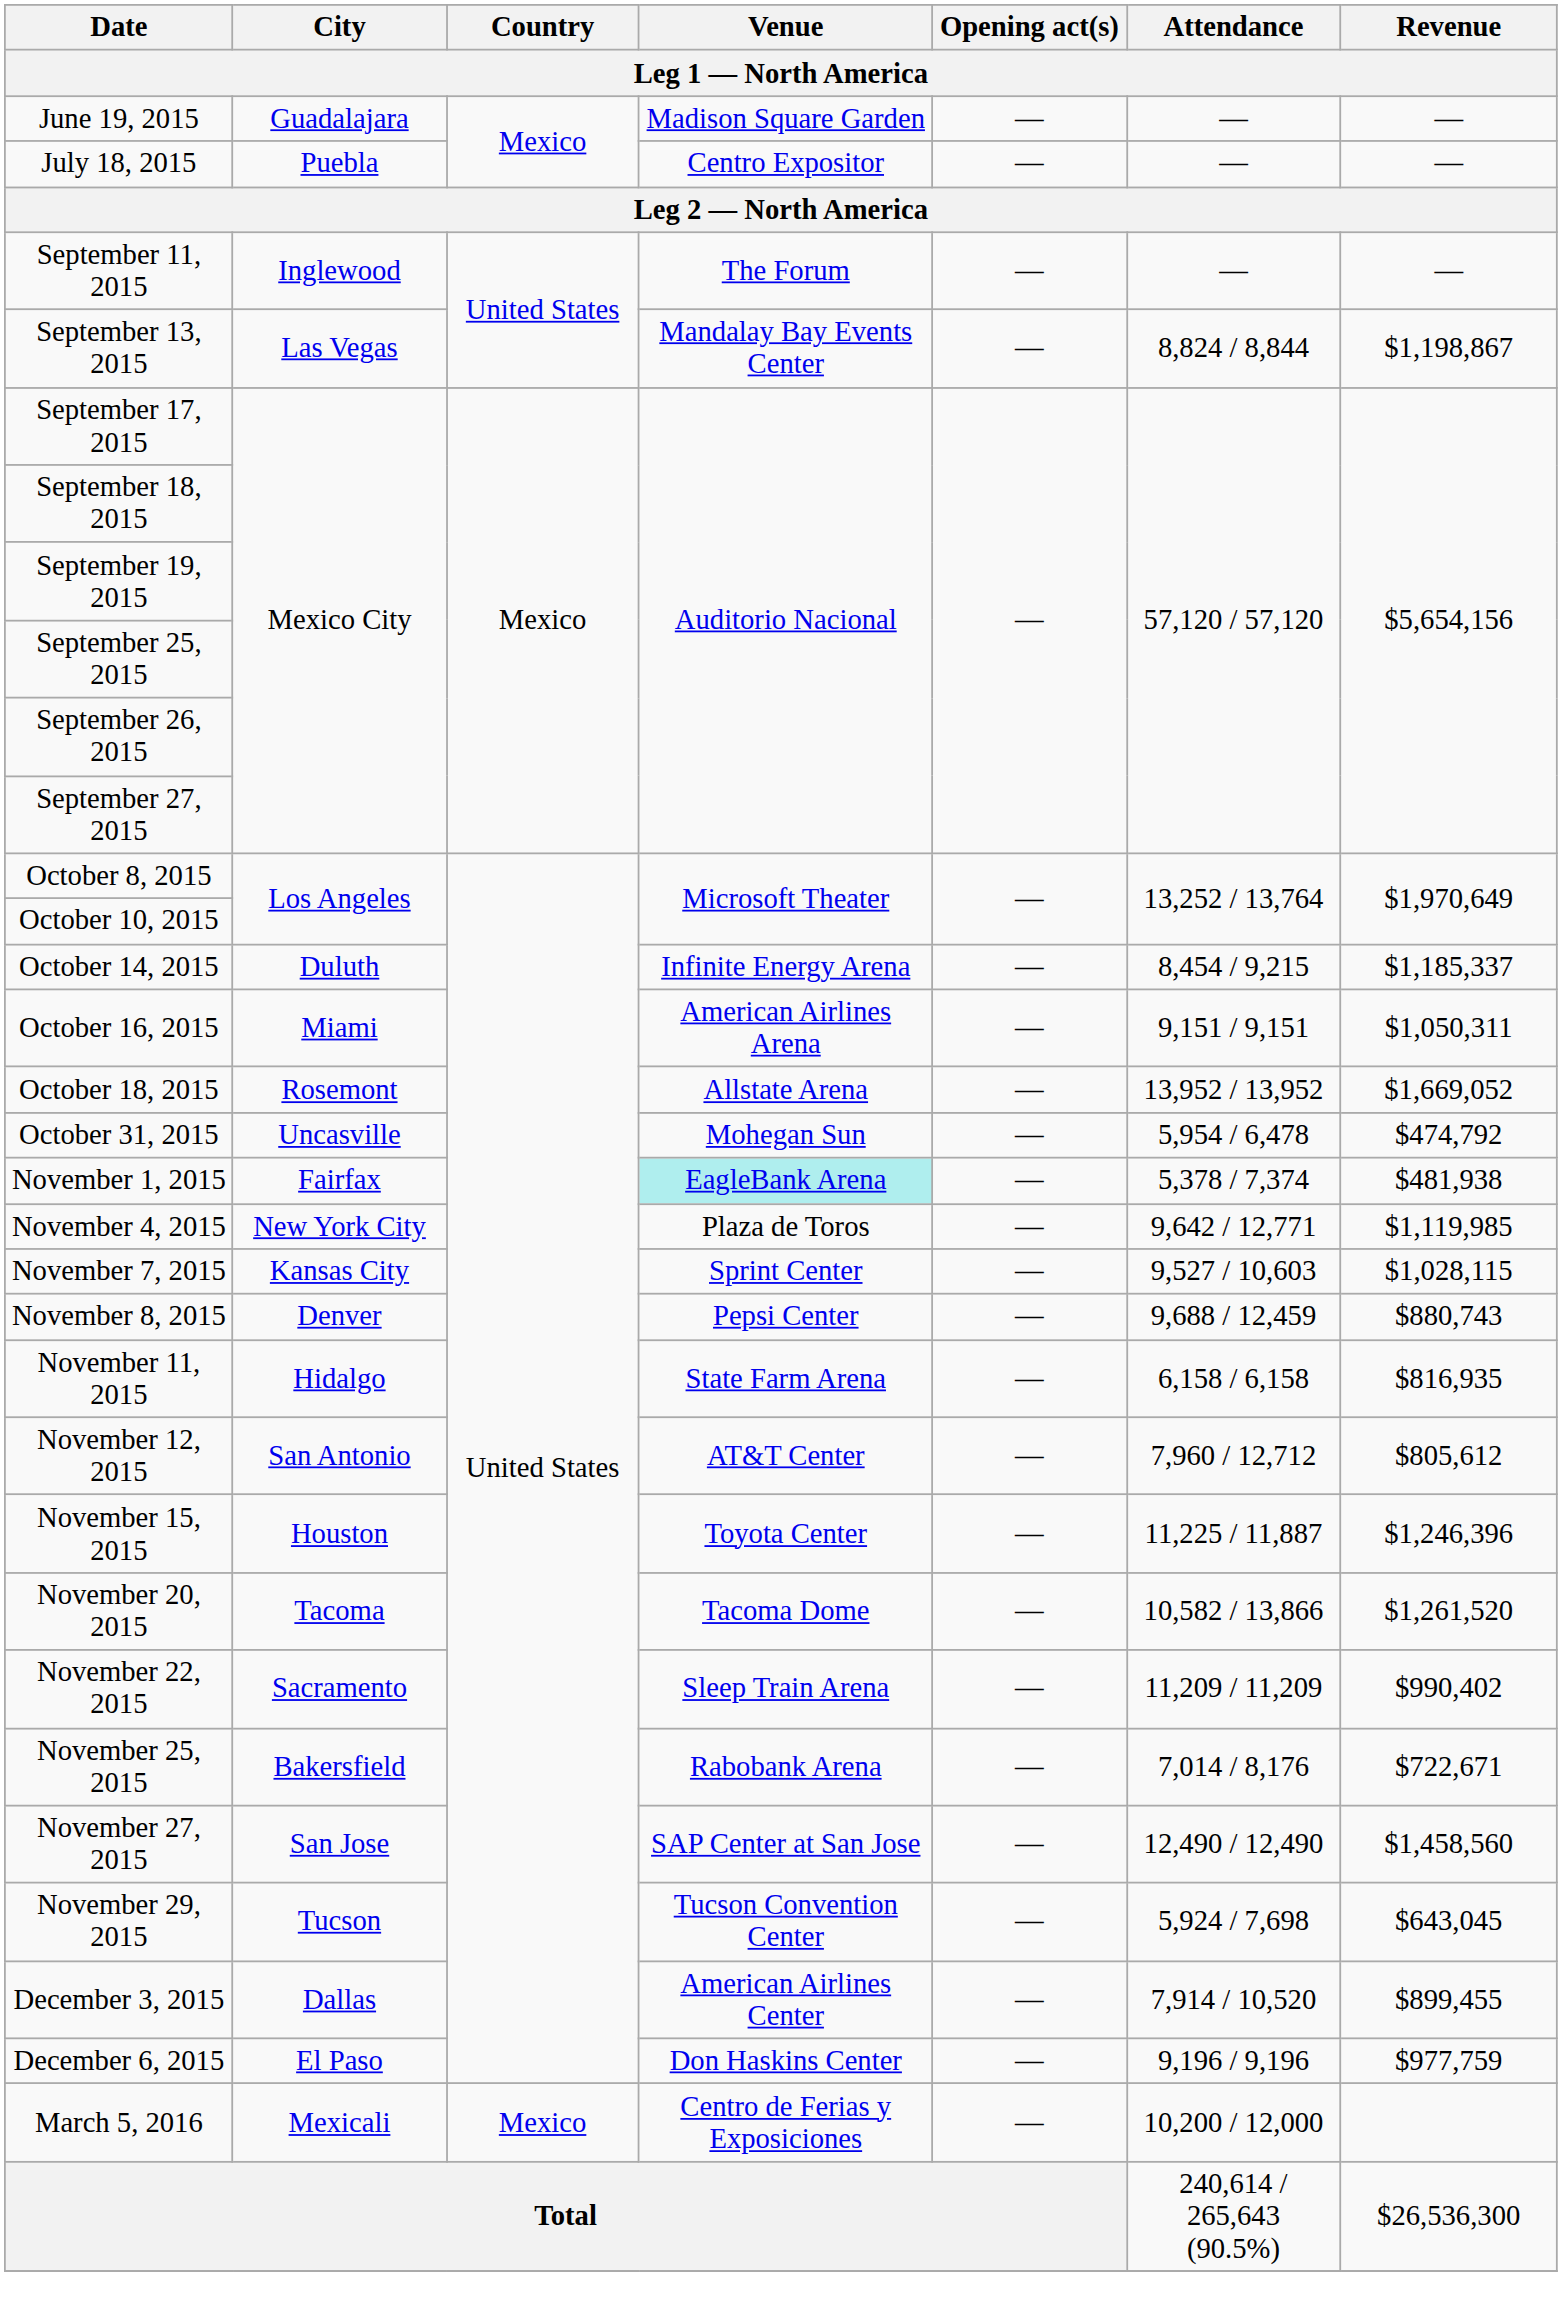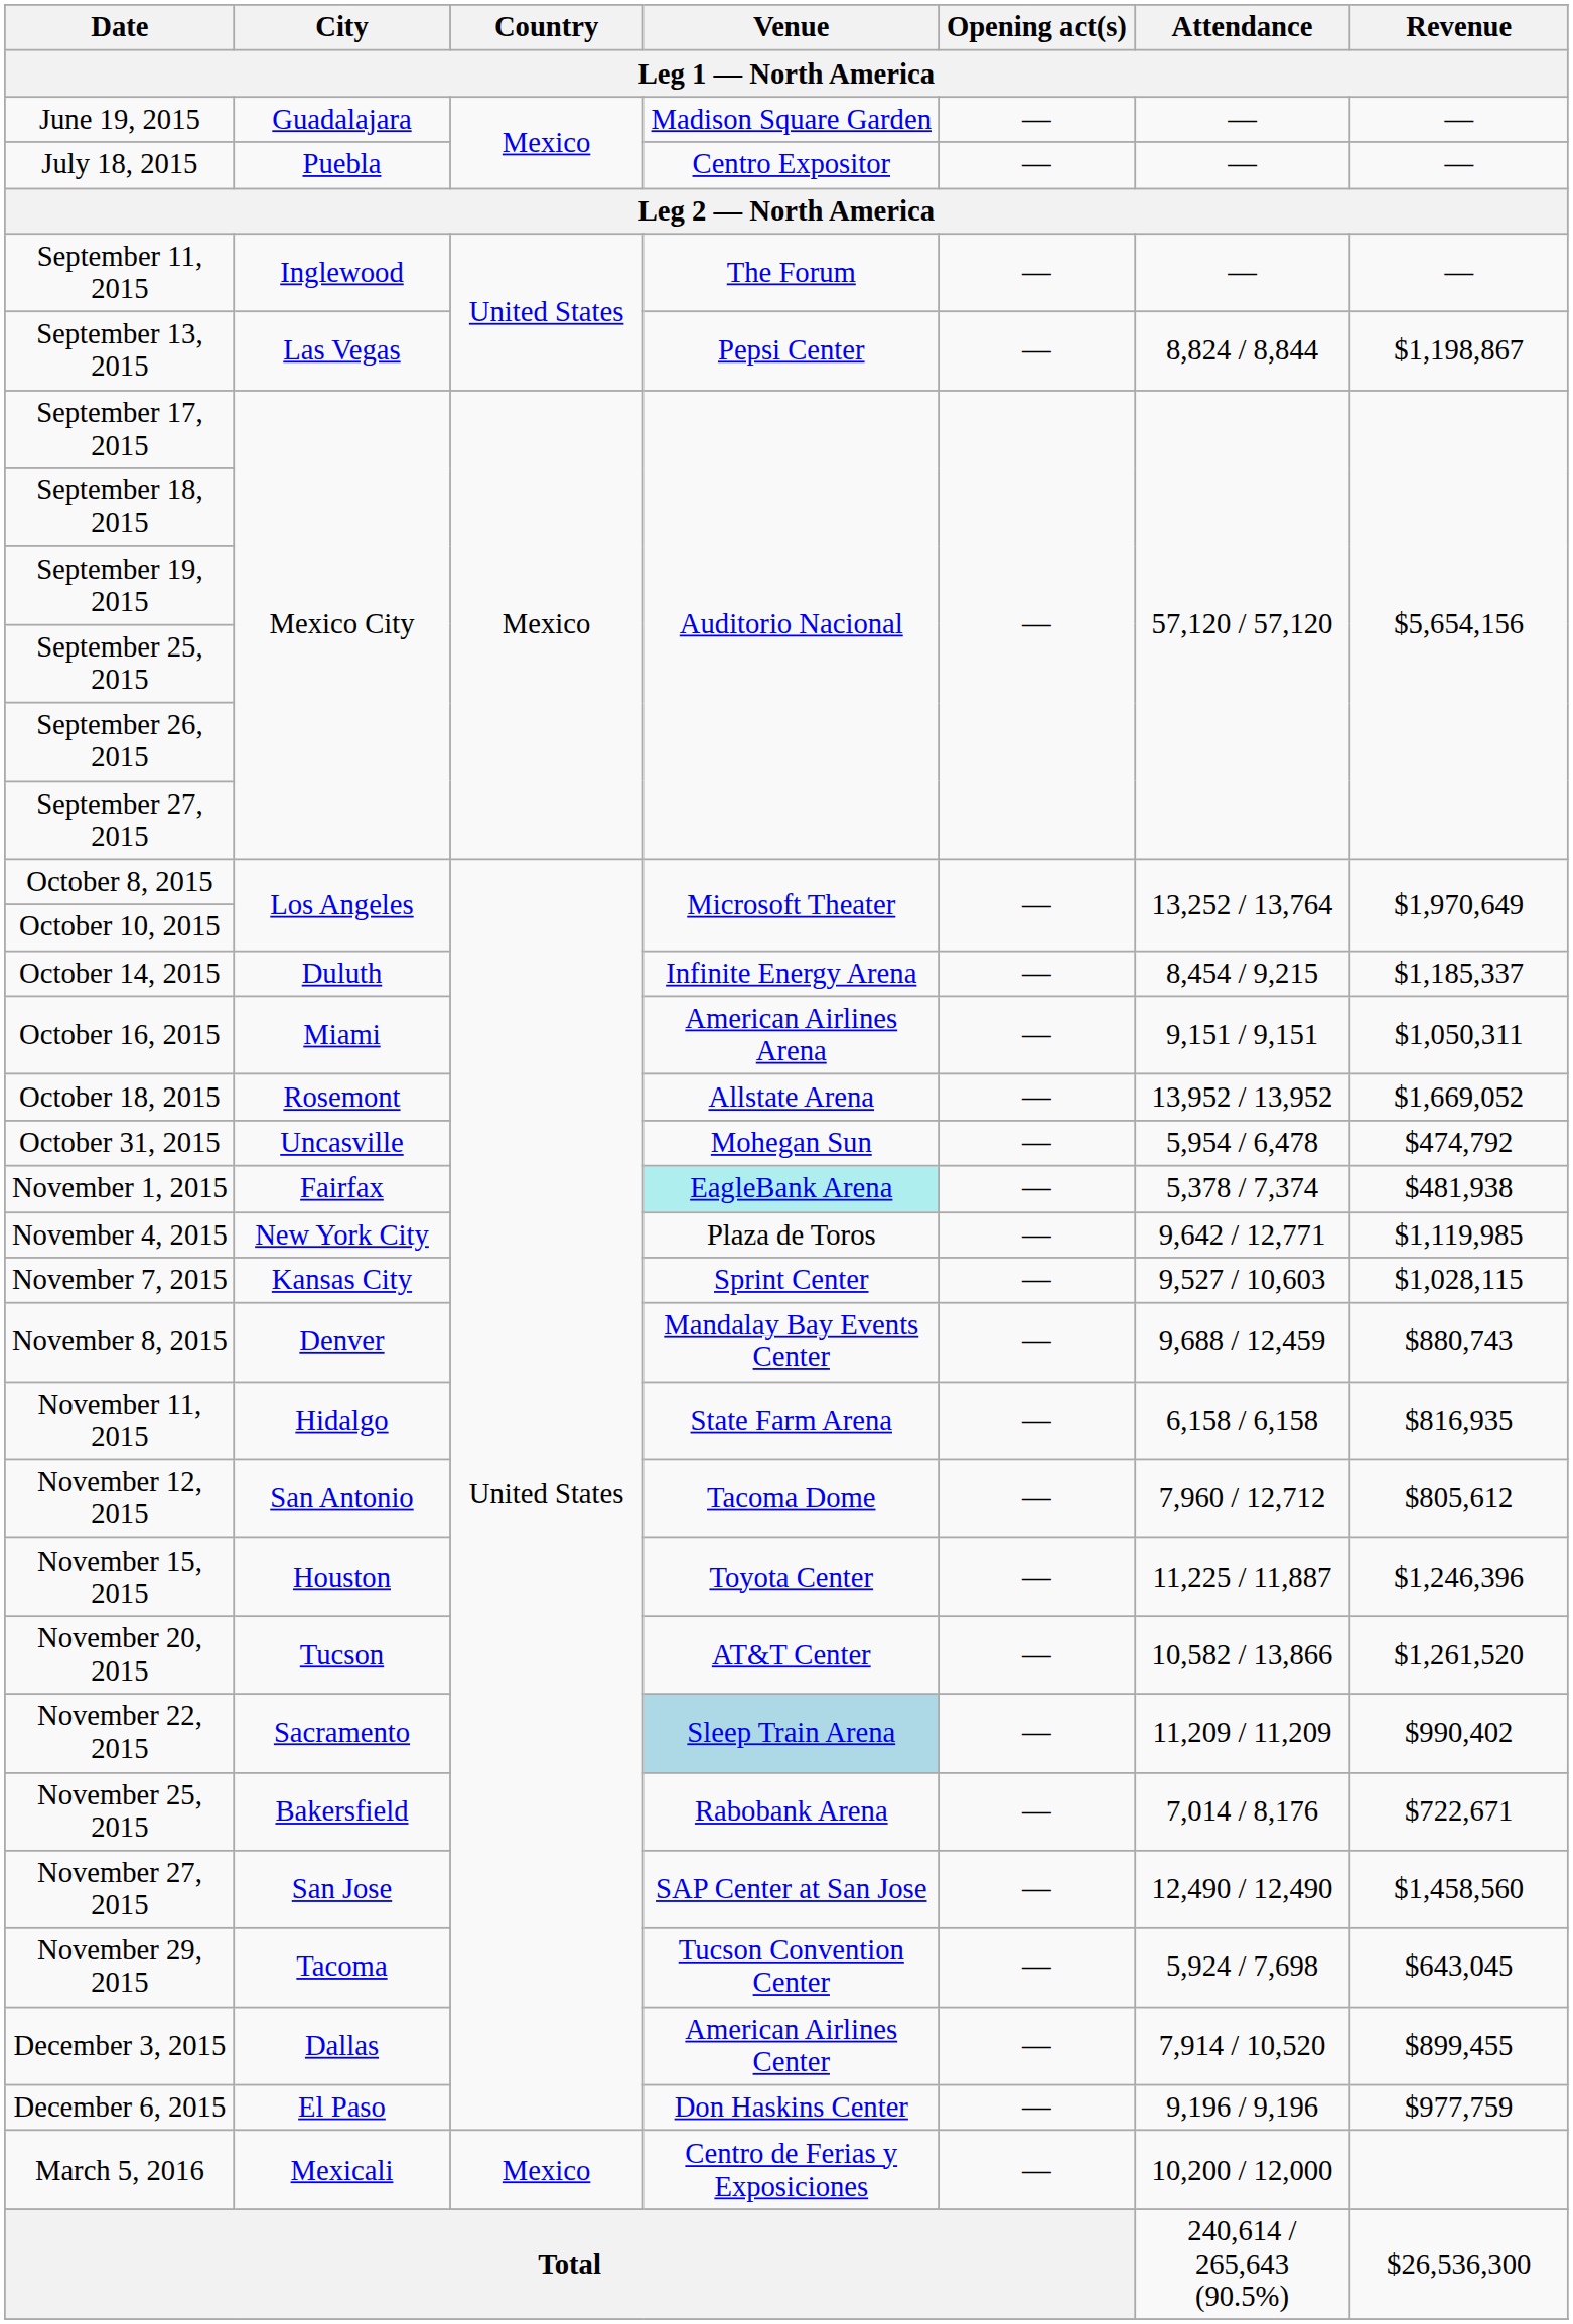 <table class="wikitable" style="text-align:center;">
 <tr>
 <th scope="col" style="width:12em;">Date</th>
 <th scope="col" style="width:10em;">City</th>
 <th scope="col" style="width:10em;">Country</th>
 <th scope="col" style="width:16em;">Venue</th>
 <th scope="col" style="width:10em;">Opening act(s)</th>
 <th scope="col" style="width:10em;">Attendance</th>
 <th scope="col" style="width:10em;">Revenue</th>
 </tr>
 <tr>
 <th colspan="7">Leg 1 — North America</th>
 </tr>
 <tr>
 <td>June 19, 2015</td>
 <td><a href='#'>Guadalajara</a></td>
 <td rowspan="2"><a href='#'>Mexico</a></td>
 <td><a href='#'>Madison Square Garden</a></td>
 <td>—</td>
 <td>—</td>
 <td>—</td>
 </tr>
 <tr>
 <td>July 18, 2015</td>
 <td><a href='#'>Puebla</a></td>
 <td><a href='#'>Centro Expositor</a></td>
 <td>—</td>
 <td>—</td>
 <td>—</td>
 </tr>
 <tr>
 <th colspan="7">Leg 2 — North America</th>
 </tr>
 <tr>
 <td>September 11, 2015</td>
 <td><a href='#'>Inglewood</a></td>
 <td rowspan="2"><a href='#'>United States</a></td>
 <td><a href='#'>The Forum</a></td>
 <td>—</td>
 <td>—</td>
 <td>—</td>
 </tr>
 <tr>
 <td>September 13, 2015</td>
 <td><a href='#'>Las Vegas</a></td>
-<td><a href='#'>Mandalay Bay Events Center</a></td>
+<td><a href='#'>Pepsi Center</a></td>
 <td>—</td>
 <td>8,824 / 8,844</td>
 <td>$1,198,867</td>
 </tr>
 <tr>
 <td>September 17, 2015</td>
 <td rowspan="6">Mexico City</td>
 <td rowspan="6">Mexico</td>
 <td rowspan="6"><a href='#'>Auditorio Nacional</a></td>
 <td rowspan="6">—</td>
 <td rowspan="6">57,120 / 57,120</td>
 <td rowspan="6">$5,654,156</td>
 </tr>
 <tr>
 <td>September 18, 2015</td>
 </tr>
 <tr>
 <td>September 19, 2015</td>
 </tr>
 <tr>
 <td>September 25, 2015</td>
 </tr>
 <tr>
 <td>September 26, 2015</td>
 </tr>
 <tr>
 <td>September 27, 2015</td>
 </tr>
 <tr>
 <td>October 8, 2015</td>
 <td rowspan="2"><a href='#'>Los Angeles</a></td>
 <td rowspan="20">United States</td>
 <td rowspan="2"><a href='#'>Microsoft Theater</a></td>
 <td rowspan="2">—</td>
 <td rowspan="2">13,252 / 13,764</td>
 <td rowspan="2">$1,970,649</td>
 </tr>
 <tr>
 <td>October 10, 2015</td>
 </tr>
 <tr>
 <td>October 14, 2015</td>
 <td><a href='#'>Duluth</a></td>
 <td><a href='#'>Infinite Energy Arena</a></td>
 <td>—</td>
 <td>8,454 / 9,215</td>
 <td>$1,185,337</td>
 </tr>
 <tr>
 <td>October 16, 2015</td>
 <td><a href='#'>Miami</a></td>
 <td><a href='#'>American Airlines Arena</a></td>
 <td>—</td>
 <td>9,151 / 9,151</td>
 <td>$1,050,311</td>
 </tr>
 <tr>
 <td>October 18, 2015</td>
 <td><a href='#'>Rosemont</a></td>
 <td><a href='#'>Allstate Arena</a></td>
 <td>—</td>
 <td>13,952 / 13,952</td>
 <td>$1,669,052</td>
 </tr>
 <tr>
 <td>October 31, 2015</td>
 <td><a href='#'>Uncasville</a></td>
 <td><a href='#'>Mohegan Sun</a></td>
 <td>—</td>
 <td>5,954 / 6,478</td>
 <td>$474,792</td>
 </tr>
 <tr>
 <td>November 1, 2015</td>
 <td><a href='#'>Fairfax</a></td>
 <td style="background: paleturquoise;"><a href='#'>EagleBank Arena</a></td>
 <td>—</td>
 <td>5,378 / 7,374</td>
 <td>$481,938</td>
 </tr>
 <tr>
 <td>November 4, 2015</td>
 <td><a href='#'>New York City</a></td>
 <td>Plaza de Toros</td>
 <td>—</td>
 <td>9,642 / 12,771</td>
 <td>$1,119,985</td>
 </tr>
 <tr>
 <td>November 7, 2015</td>
 <td><a href='#'>Kansas City</a></td>
 <td><a href='#'>Sprint Center</a></td>
 <td>—</td>
 <td>9,527 / 10,603</td>
 <td>$1,028,115</td>
 </tr>
 <tr>
 <td>November 8, 2015</td>
 <td><a href='#'>Denver</a></td>
-<td><a href='#'>Pepsi Center</a></td>
+<td><a href='#'>Mandalay Bay Events Center</a></td>
 <td>—</td>
 <td>9,688 / 12,459</td>
 <td>$880,743</td>
 </tr>
 <tr>
 <td>November 11, 2015</td>
 <td><a href='#'>Hidalgo</a></td>
 <td><a href='#'>State Farm Arena</a></td>
 <td>—</td>
 <td>6,158 / 6,158</td>
 <td>$816,935</td>
 </tr>
 <tr>
 <td>November 12, 2015</td>
 <td><a href='#'>San Antonio</a></td>
-<td><a href='#'>AT&T Center</a></td>
+<td><a href='#'>Tacoma Dome</a></td>
 <td>—</td>
 <td>7,960 / 12,712</td>
 <td>$805,612</td>
 </tr>
 <tr>
 <td>November 15, 2015</td>
 <td><a href='#'>Houston</a></td>
 <td><a href='#'>Toyota Center</a></td>
 <td>—</td>
 <td>11,225 / 11,887</td>
 <td>$1,246,396</td>
 </tr>
 <tr>
 <td>November 20, 2015</td>
-<td><a href='#'>Tacoma</a></td>
-<td><a href='#'>Tacoma Dome</a></td>
+<td><a href='#'>Tucson</a></td>
+<td><a href='#'>AT&T Center</a></td>
 <td>—</td>
 <td>10,582 / 13,866</td>
 <td>$1,261,520</td>
 </tr>
 <tr>
 <td>November 22, 2015</td>
 <td><a href='#'>Sacramento</a></td>
-<td><a href='#'>Sleep Train Arena</a></td>
+<td style="background: lightblue;"><a href='#'>Sleep Train Arena</a></td>
 <td>—</td>
 <td>11,209 / 11,209</td>
 <td>$990,402</td>
 </tr>
 <tr>
 <td>November 25, 2015</td>
 <td><a href='#'>Bakersfield</a></td>
 <td><a href='#'>Rabobank Arena</a></td>
 <td>—</td>
 <td>7,014 / 8,176</td>
 <td>$722,671</td>
 </tr>
 <tr>
 <td>November 27, 2015</td>
 <td><a href='#'>San Jose</a></td>
 <td><a href='#'>SAP Center at San Jose</a></td>
 <td>—</td>
 <td>12,490 / 12,490</td>
 <td>$1,458,560</td>
 </tr>
 <tr>
 <td>November 29, 2015</td>
-<td><a href='#'>Tucson</a></td>
+<td><a href='#'>Tacoma</a></td>
 <td><a href='#'>Tucson Convention Center</a></td>
 <td>—</td>
 <td>5,924 / 7,698</td>
 <td>$643,045</td>
 </tr>
 <tr>
 <td>December 3, 2015</td>
 <td><a href='#'>Dallas</a></td>
 <td><a href='#'>American Airlines Center</a></td>
 <td>—</td>
 <td>7,914 / 10,520</td>
 <td>$899,455</td>
 </tr>
 <tr>
 <td>December 6, 2015</td>
 <td><a href='#'>El Paso</a></td>
 <td><a href='#'>Don Haskins Center</a></td>
 <td>—</td>
 <td>9,196 / 9,196</td>
 <td>$977,759</td>
 </tr>
 <tr>
 <td>March 5, 2016</td>
 <td><a href='#'>Mexicali</a></td>
 <td><a href='#'>Mexico</a></td>
 <td><a href='#'>Centro de Ferias y Exposiciones</a></td>
 <td>—</td>
 <td>10,200 / 12,000</td>
 </tr>
 <tr>
 <th colspan="5">Total</th>
 <td>240,614 / 265,643<br>(90.5%)</td>
 <td>$26,536,300</td>
 </tr>
 <tr>
 </tr>
 </table>
